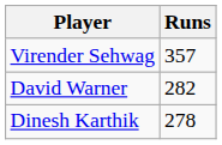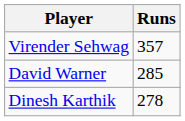 <table class="wikitable">
 <tr>
 <th>Player</th>
 <th>Runs</th>
 </tr>
 <tr>
 <td><a href='#'>Virender Sehwag</a></td>
 <td>357</td>
 </tr>
 <tr>
 <td><a href='#'>David Warner</a></td>
-<td>282</td>
+<td>285</td>
 </tr>
 <tr>
 <td><a href='#'>Dinesh Karthik</a></td>
 <td>278</td>
 </tr>
 </table>
